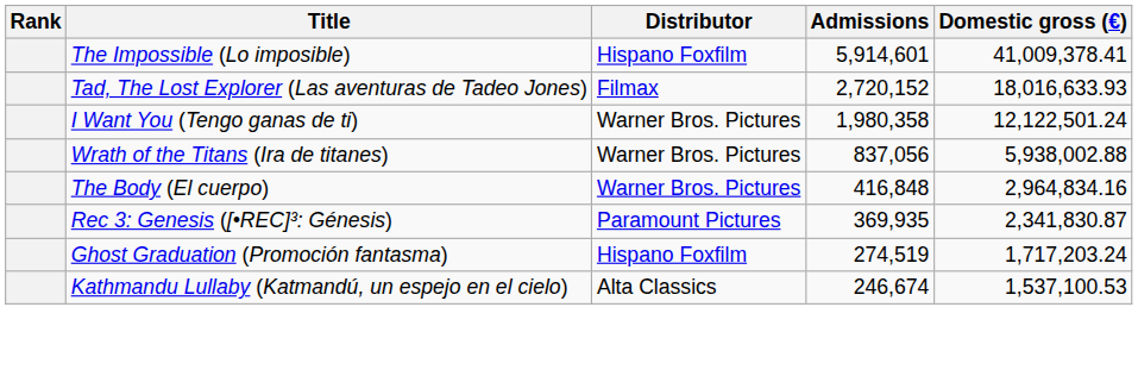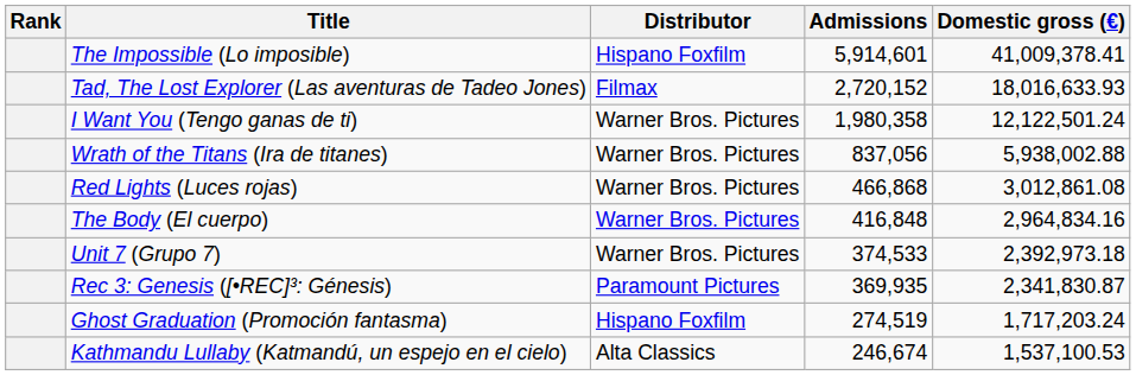 <table class="wikitable" style="margin:1em auto;">
 <tr>
 <th>Rank</th>
 <th>Title</th>
 <th>Distributor</th>
 <th>Admissions</th>
 <th>Domestic gross (<a href='#'>€</a>)</th>
 </tr>
 <tr>
 <th></th>
 <td><em><a href='#'>The Impossible</a></em> (<em>Lo imposible</em>)</td>
 <td><a href='#'>Hispano Foxfilm</a></td>
 <td align = "right">5,914,601</td>
 <td align = "right">41,009,378.41</td>
 </tr>
 <tr>
 <th></th>
 <td><em><a href='#'>Tad, The Lost Explorer</a></em> (<em>Las aventuras de Tadeo Jones</em>)</td>
 <td><a href='#'>Filmax</a></td>
 <td align = "right">2,720,152</td>
 <td align = "right">18,016,633.93</td>
 </tr>
 <tr>
 <th></th>
 <td><em><a href='#'>I Want You</a></em> (<em>Tengo ganas de ti</em>)</td>
 <td>Warner Bros. Pictures</td>
 <td align = "right">1,980,358</td>
 <td align = "right">12,122,501.24</td>
 </tr>
 <tr>
 <th></th>
 <td><em><a href='#'>Wrath of the Titans</a></em> (<em>Ira de titanes</em>)</td>
 <td>Warner Bros. Pictures</td>
 <td align = "right">837,056</td>
 <td align = "right">5,938,002.88</td>
 </tr>
 <tr>
 <th></th>
+<td><em><a href='#'>Red Lights</a></em> (<em>Luces rojas</em>)</td>
+<td>Warner Bros. Pictures</td>
+<td align = "right">466,868</td>
+<td align = "right">3,012,861.08</td>
+</tr>
+<tr>
+<th></th>
 <td><em><a href='#'>The Body</a></em> (<em>El cuerpo</em>)</td>
 <td><a href='#'>Warner Bros. Pictures</a></td>
 <td align = "right">416,848</td>
 <td align = "right">2,964,834.16</td>
+</tr>
+<tr>
+<th></th>
+<td><em><a href='#'>Unit 7</a></em> (<em>Grupo 7</em>)</td>
+<td>Warner Bros. Pictures</td>
+<td align = "right">374,533</td>
+<td align = "right">2,392,973.18</td>
 </tr>
 <tr>
 <th></th>
 <td><em><a href='#'>Rec 3: Genesis</a></em> (<em>[•REC]³: Génesis</em>)</td>
 <td><a href='#'>Paramount Pictures</a></td>
 <td align = "right">369,935</td>
 <td align = "right">2,341,830.87</td>
 </tr>
 <tr>
 <th></th>
 <td><em><a href='#'>Ghost Graduation</a></em> (<em>Promoción fantasma</em>)</td>
 <td><a href='#'>Hispano Foxfilm</a></td>
 <td align = "right">274,519</td>
 <td align = "right">1,717,203.24</td>
 </tr>
 <tr>
 <th></th>
 <td><em><a href='#'>Kathmandu Lullaby</a></em> (<em>Katmandú, un espejo en el cielo</em>)</td>
 <td>Alta Classics</td>
 <td align = "right">246,674</td>
 <td align = "right">1,537,100.53</td>
 </tr>
 </table>
